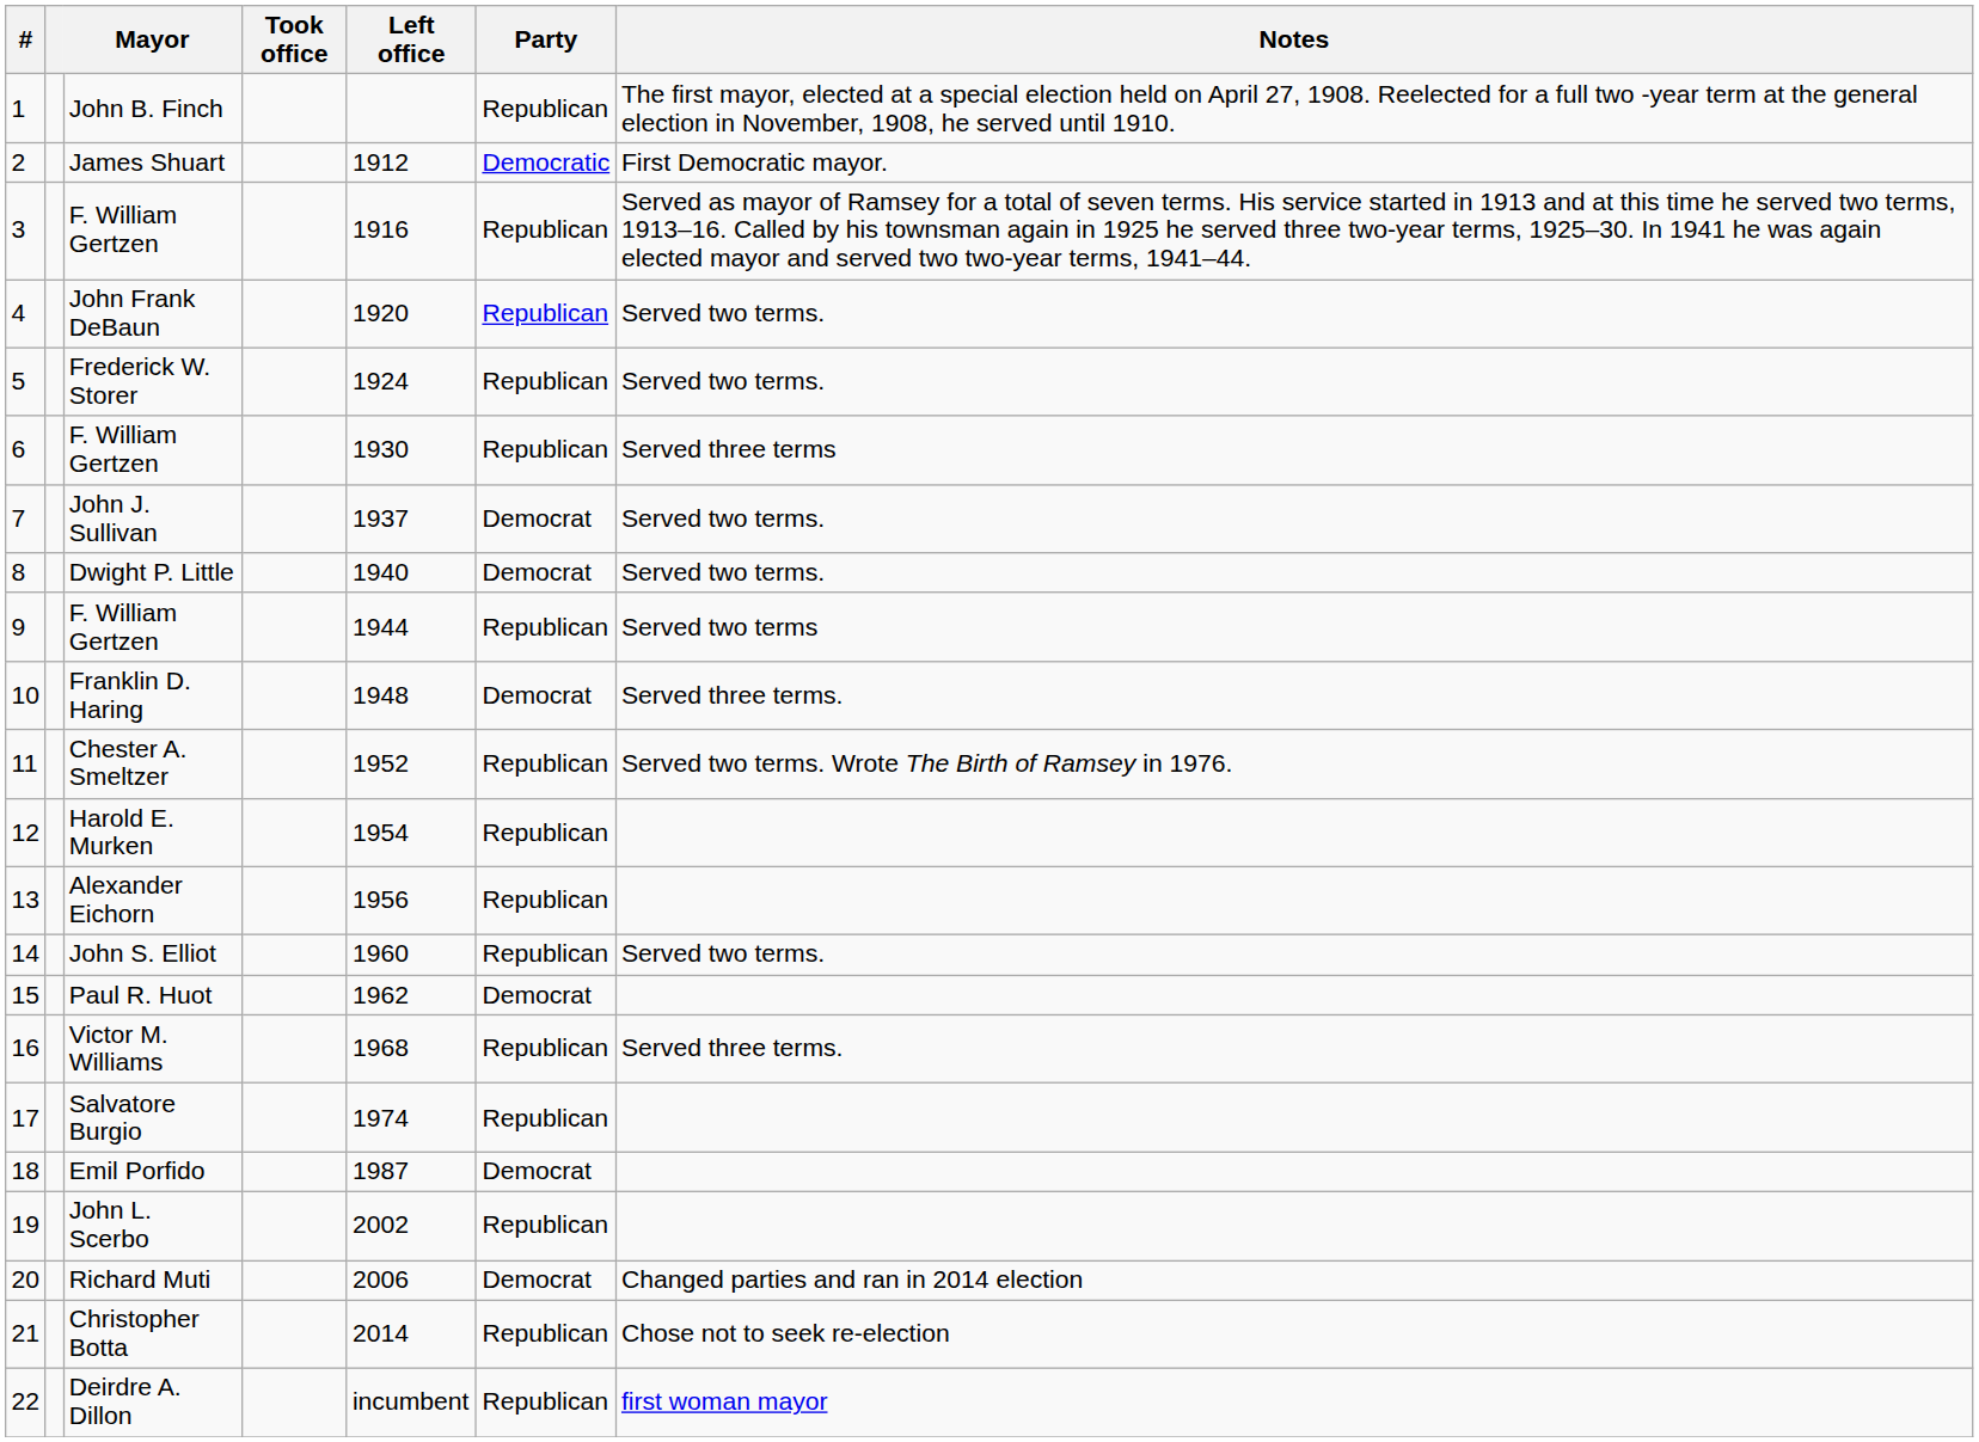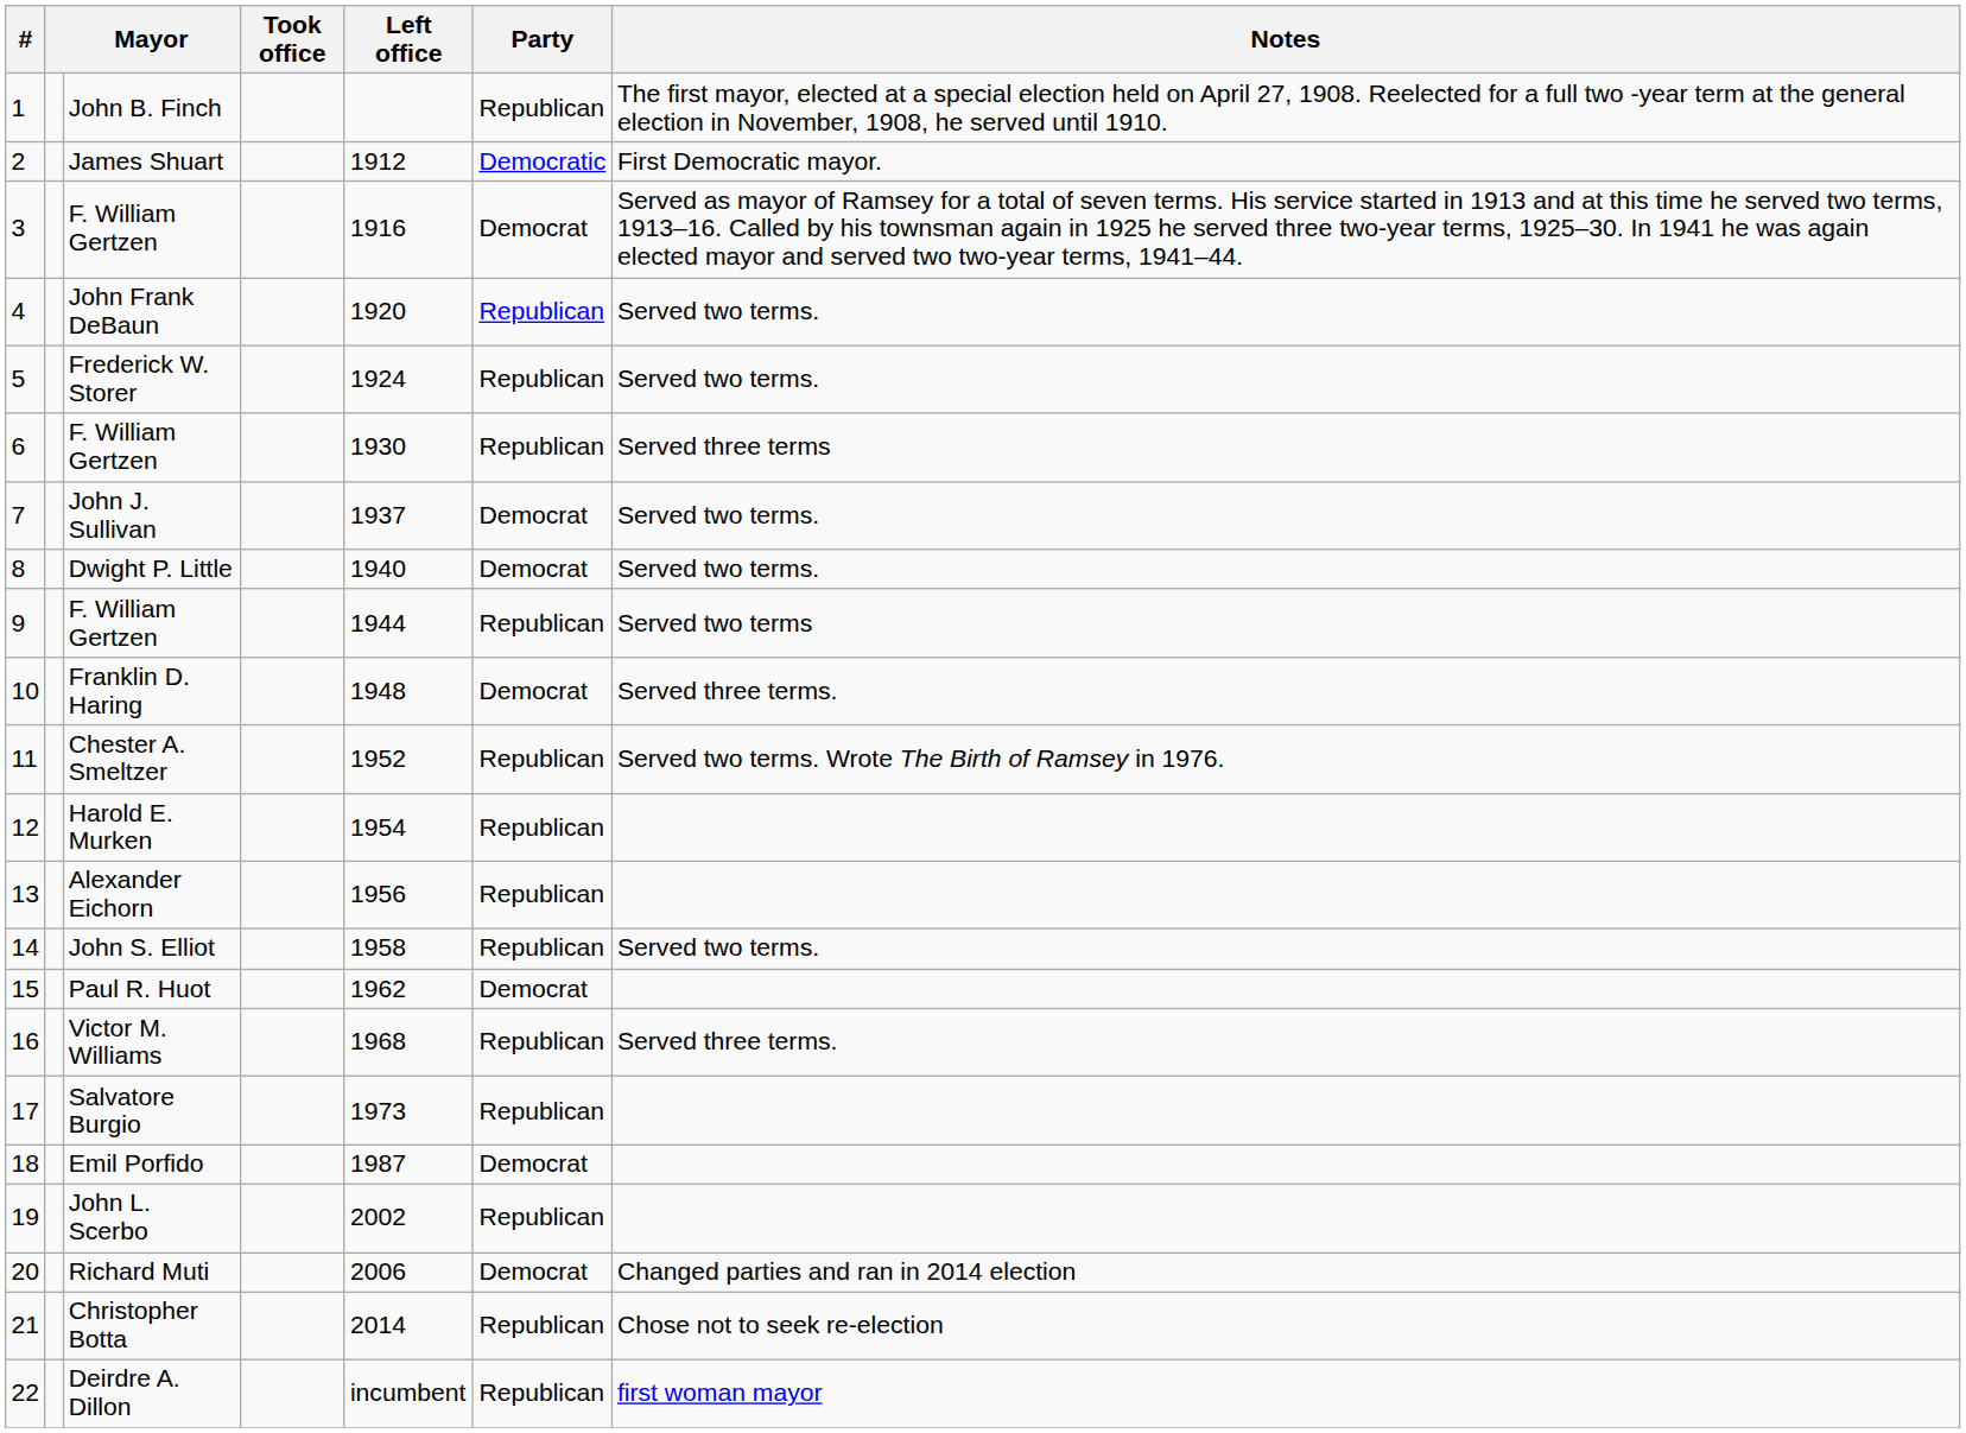 <table class="wikitable sortable">
 <tr>
 <th>#</th>
 <th class=unsortable> </th>
 <th style="border-left-style:hidden;padding:0.1em 0em">Mayor</th>
 <th>Took office</th>
 <th>Left office</th>
 <th>Party</th>
 <th>Notes</th>
 </tr>
 <tr>
 <td>1</td>
 <td bgcolor=></td>
 <td>John B. Finch</td>
 <td></td>
 <td></td>
 <td>Republican</td>
 <td>The first mayor, elected at a special election held on April 27, 1908. Reelected for a full two -year term at the general election in November, 1908, he served until 1910.</td>
 </tr>
 <tr>
 <td>2</td>
 <td bgcolor=></td>
 <td>James Shuart</td>
 <td></td>
 <td>1912</td>
 <td><a href='#'>Democratic</a></td>
 <td>First Democratic mayor.</td>
 </tr>
 <tr>
 <td>3</td>
 <td bgcolor=></td>
 <td>F. William Gertzen</td>
 <td></td>
 <td>1916</td>
-<td>Republican</td>
+<td>Democrat</td>
 <td>Served as mayor of Ramsey for a total of seven terms. His service started in 1913 and at this time he served two terms, 1913–16. Called by his townsman again in 1925 he served three two-year terms, 1925–30. In 1941 he was again elected mayor and served two two-year terms, 1941–44.</td>
 </tr>
 <tr>
 <td>4</td>
 <td bgcolor=></td>
 <td>John Frank DeBaun</td>
 <td></td>
 <td>1920</td>
 <td><a href='#'>Republican</a></td>
 <td>Served two terms.</td>
 </tr>
 <tr>
 <td>5</td>
 <td bgcolor=></td>
 <td>Frederick W. Storer</td>
 <td></td>
 <td>1924</td>
 <td>Republican</td>
 <td>Served two terms.</td>
 </tr>
 <tr>
 <td>6</td>
 <td bgcolor=></td>
 <td>F. William Gertzen</td>
 <td></td>
 <td>1930</td>
 <td>Republican</td>
 <td>Served three terms</td>
 </tr>
 <tr>
 <td>7</td>
 <td bgcolor=></td>
 <td>John J. Sullivan</td>
 <td></td>
 <td>1937</td>
 <td>Democrat</td>
 <td>Served two terms.</td>
 </tr>
 <tr>
 <td>8</td>
 <td bgcolor=></td>
 <td>Dwight P. Little</td>
 <td></td>
 <td>1940</td>
 <td>Democrat</td>
 <td>Served two terms.</td>
 </tr>
 <tr>
 <td>9</td>
 <td bgcolor=></td>
 <td>F. William Gertzen</td>
 <td></td>
 <td>1944</td>
 <td>Republican</td>
 <td>Served two terms</td>
 </tr>
 <tr>
 <td>10</td>
 <td bgcolor=></td>
 <td>Franklin D. Haring</td>
 <td></td>
 <td>1948</td>
 <td>Democrat</td>
 <td>Served three terms.</td>
 </tr>
 <tr>
 <td>11</td>
 <td bgcolor=></td>
 <td>Chester A. Smeltzer</td>
 <td></td>
 <td>1952</td>
 <td>Republican</td>
 <td>Served two terms. Wrote <em>The Birth of Ramsey</em> in 1976.</td>
 </tr>
 <tr>
 <td>12</td>
 <td bgcolor=></td>
 <td>Harold E. Murken</td>
 <td></td>
 <td>1954</td>
 <td>Republican</td>
 <td></td>
 </tr>
 <tr>
 <td>13</td>
 <td bgcolor=></td>
 <td>Alexander Eichorn</td>
 <td></td>
 <td>1956</td>
 <td>Republican</td>
 <td></td>
 </tr>
 <tr>
 <td>14</td>
 <td bgcolor=></td>
 <td>John S. Elliot</td>
 <td></td>
-<td>1960</td>
+<td>1958</td>
 <td>Republican</td>
 <td>Served two terms.</td>
 </tr>
 <tr>
 <td>15</td>
 <td bgcolor=></td>
 <td>Paul R. Huot</td>
 <td></td>
 <td>1962</td>
 <td>Democrat</td>
 <td></td>
 </tr>
 <tr>
 <td>16</td>
 <td bgcolor=></td>
 <td>Victor M. Williams</td>
 <td></td>
 <td>1968</td>
 <td>Republican</td>
 <td>Served three terms.</td>
 </tr>
 <tr>
 <td>17</td>
 <td bgcolor=></td>
 <td>Salvatore Burgio</td>
 <td></td>
-<td>1974</td>
+<td>1973</td>
 <td>Republican</td>
 <td></td>
 </tr>
 <tr>
 <td>18</td>
 <td bgcolor=></td>
 <td>Emil Porfido</td>
 <td></td>
 <td>1987</td>
 <td>Democrat</td>
 <td></td>
 </tr>
 <tr>
 <td>19</td>
 <td bgcolor=></td>
 <td>John L. Scerbo</td>
 <td></td>
 <td>2002</td>
 <td>Republican</td>
 <td></td>
 </tr>
 <tr>
 <td>20</td>
 <td bgcolor=></td>
 <td>Richard Muti</td>
 <td></td>
 <td>2006</td>
 <td>Democrat</td>
 <td>Changed parties and ran in 2014 election</td>
 </tr>
 <tr>
 <td>21</td>
 <td bgcolor=></td>
 <td>Christopher Botta</td>
 <td></td>
 <td>2014</td>
 <td>Republican</td>
 <td>Chose not to seek re-election</td>
 </tr>
 <tr>
 <td>22</td>
 <td bgcolor=></td>
 <td>Deirdre A. Dillon</td>
 <td></td>
 <td>incumbent</td>
 <td>Republican</td>
 <td><a href='#'>first woman mayor</a></td>
 </tr>
 <tr>
 </tr>
 </table>
